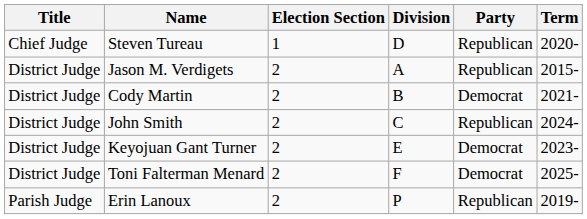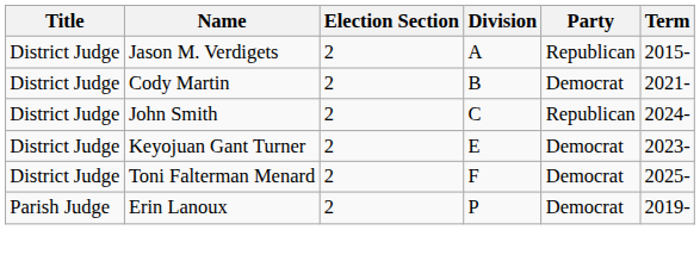 <table class = "wikitable">
 <tr>
 <th>Title</th>
 <th>Name</th>
 <th>Election Section</th>
 <th>Division</th>
 <th>Party</th>
 <th>Term</th>
-</tr>
-<tr>
-<td>Chief Judge</td>
-<td>Steven Tureau</td>
-<td>1</td>
-<td>D</td>
-<td>Republican</td>
-<td>2020-</td>
 </tr>
 <tr>
 <td>District Judge</td>
 <td>Jason M. Verdigets</td>
 <td>2</td>
 <td>A</td>
 <td>Republican</td>
 <td>2015-</td>
 </tr>
 <tr>
 <td>District Judge</td>
 <td>Cody Martin</td>
 <td>2</td>
 <td>B</td>
 <td>Democrat</td>
 <td>2021-</td>
 </tr>
 <tr>
 <td>District Judge</td>
 <td>John Smith</td>
 <td>2</td>
 <td>C</td>
 <td>Republican</td>
 <td>2024-</td>
 </tr>
 <tr>
 <td>District Judge</td>
 <td>Keyojuan Gant Turner</td>
 <td>2</td>
 <td>E</td>
 <td>Democrat</td>
 <td>2023-</td>
 </tr>
 <tr>
 <td>District Judge</td>
 <td>Toni Falterman Menard</td>
 <td>2</td>
 <td>F</td>
 <td>Democrat</td>
 <td>2025-</td>
 </tr>
 <tr>
 <td>Parish Judge</td>
 <td>Erin Lanoux</td>
 <td>2</td>
 <td>P</td>
-<td>Republican</td>
+<td>Democrat</td>
 <td>2019-</td>
 </tr>
 </table>
